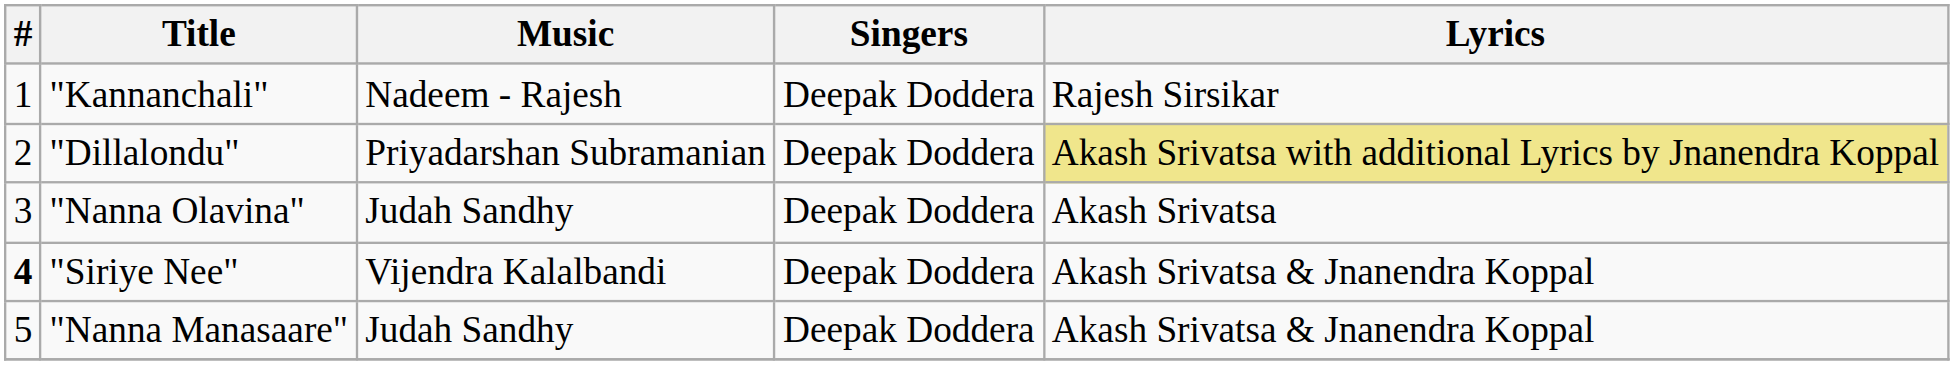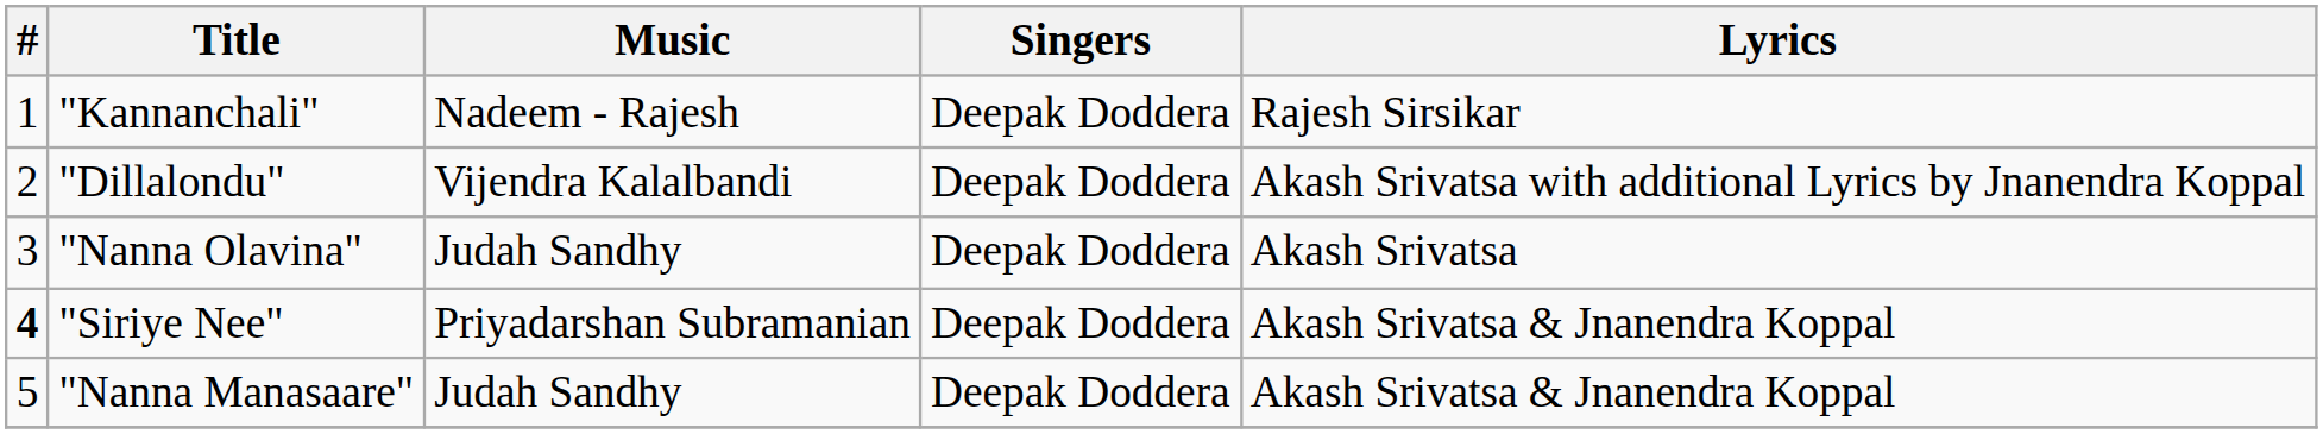 <table class="wikitable">
 <tr style="background:#ccc; text-align:center;">
 <th>#</th>
 <th>Title</th>
 <th>Music</th>
 <th>Singers</th>
 <th>Lyrics</th>
 </tr>
 <tr>
 <td>1</td>
 <td>"Kannanchali"</td>
 <td>Nadeem - Rajesh</td>
 <td>Deepak Doddera</td>
 <td>Rajesh Sirsikar</td>
 </tr>
 <tr>
 <td>2</td>
 <td>"Dillalondu"</td>
-<td>Priyadarshan Subramanian</td>
+<td>Vijendra Kalalbandi</td>
 <td>Deepak Doddera</td>
-<td style="background: khaki;">Akash Srivatsa  with additional Lyrics by Jnanendra Koppal</td>
+<td>Akash Srivatsa  with additional Lyrics by Jnanendra Koppal</td>
 </tr>
 <tr>
 <td>3</td>
 <td>"Nanna Olavina"</td>
 <td>Judah Sandhy</td>
 <td>Deepak Doddera</td>
 <td>Akash Srivatsa</td>
 </tr>
 <tr>
 <td><strong>4</strong></td>
 <td>"Siriye Nee"</td>
-<td>Vijendra Kalalbandi</td>
+<td>Priyadarshan Subramanian</td>
 <td>Deepak Doddera</td>
 <td>Akash Srivatsa & Jnanendra Koppal</td>
 </tr>
 <tr>
 <td>5</td>
 <td>"Nanna Manasaare"</td>
 <td>Judah Sandhy</td>
 <td>Deepak Doddera</td>
 <td>Akash Srivatsa & Jnanendra Koppal</td>
 </tr>
 <tr>
 </tr>
 </table>
